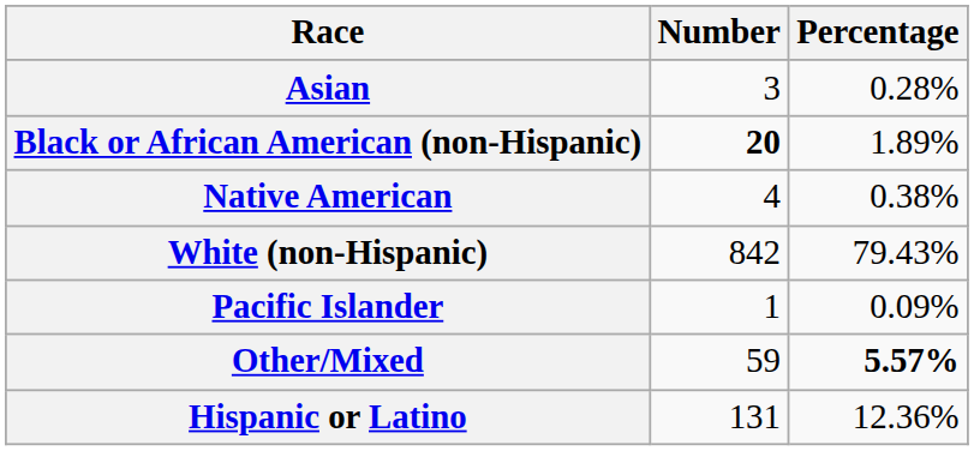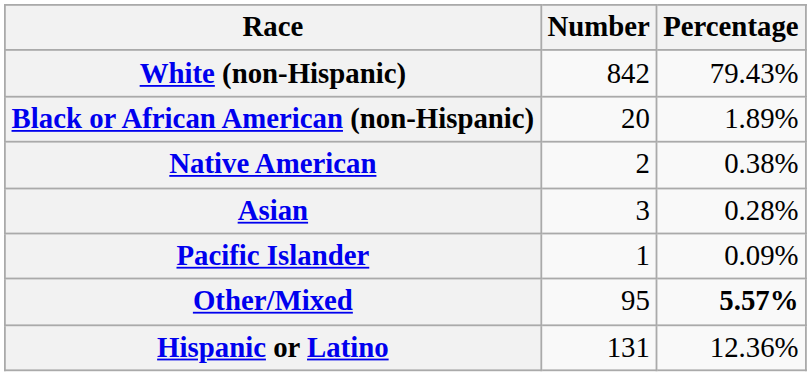 <table class="wikitable" style="text-align:right">
 <tr>
 <th scope="col">Race</th>
 <th scope="col">Number</th>
 <th scope="col">Percentage</th>
 </tr>
 <tr>
-<th scope="row"><a href='#'>Asian</a></th>
-<td>3</td>
-<td>0.28%</td>
+<th scope="row"><a href='#'>White</a> (non-Hispanic)</th>
+<td>842</td>
+<td>79.43%</td>
 </tr>
 <tr>
 <th scope="row"><a href='#'>Black or African American</a> (non-Hispanic)</th>
-<td><strong>20</strong></td>
+<td>20</td>
 <td>1.89%</td>
 </tr>
 <tr>
 <th scope="row"><a href='#'>Native American</a></th>
-<td>4</td>
+<td>2</td>
 <td>0.38%</td>
 </tr>
 <tr>
-<th scope="row"><a href='#'>White</a> (non-Hispanic)</th>
-<td>842</td>
-<td>79.43%</td>
+<th scope="row"><a href='#'>Asian</a></th>
+<td>3</td>
+<td>0.28%</td>
 </tr>
 <tr>
 <th scope="row"><a href='#'>Pacific Islander</a></th>
 <td>1</td>
 <td>0.09%</td>
 </tr>
 <tr>
 <th scope="row"><a href='#'>Other/Mixed</a></th>
-<td>59</td>
+<td>95</td>
 <td><strong>5.57%</strong></td>
 </tr>
 <tr>
 <th scope="row"><a href='#'>Hispanic</a> or <a href='#'>Latino</a></th>
 <td>131</td>
 <td>12.36%</td>
 </tr>
 </table>
